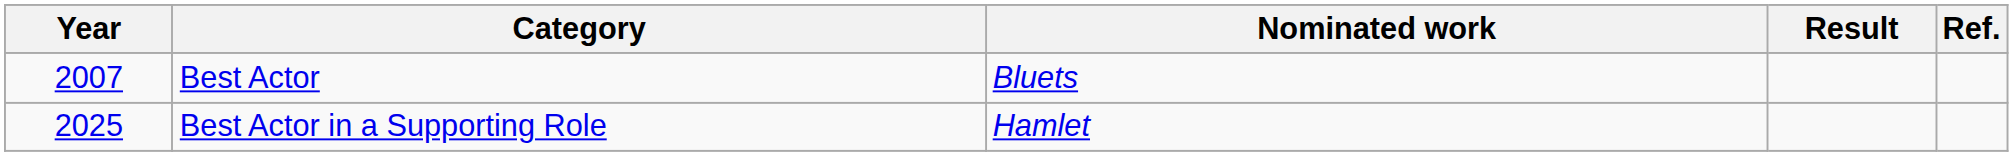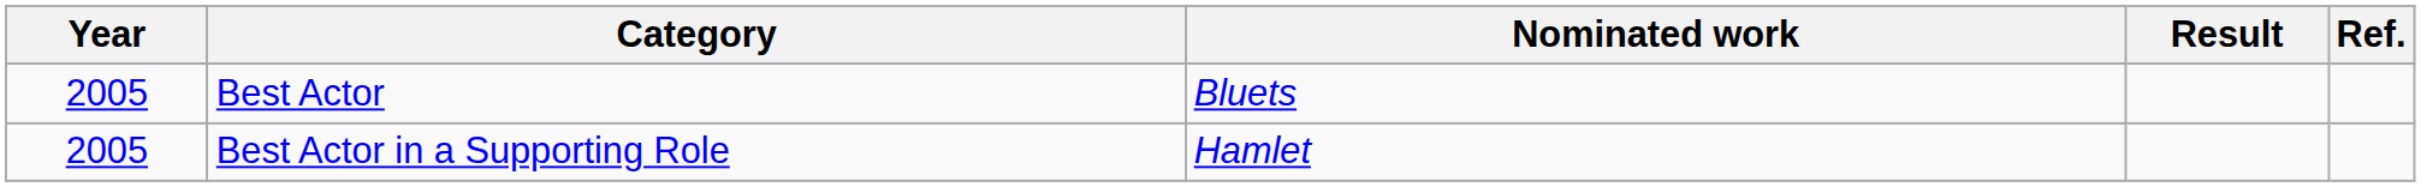 <table class=wikitable>
 <tr>
 <th scope="col" style="width:5em;">Year</th>
 <th scope="col" style="width:26em;">Category</th>
 <th scope="col" style="width:25em;">Nominated work</th>
 <th scope="col" style="width:5em;">Result</th>
 <th>Ref.</th>
 </tr>
 <tr>
-<td style="text-align:center;"><a href='#'>2007</a></td>
+<td style="text-align:center;"><a href='#'>2005</a></td>
 <td><a href='#'>Best Actor</a></td>
 <td><em><a href='#'>Bluets</a></em></td>
 <td></td>
 <td></td>
 </tr>
 <tr>
-<td style="text-align:center;"><a href='#'>2025</a></td>
+<td style="text-align:center;"><a href='#'>2005</a></td>
 <td><a href='#'>Best Actor in a Supporting Role</a></td>
 <td><em><a href='#'>Hamlet</a></em></td>
 <td></td>
 <td></td>
 </tr>
 </table>
